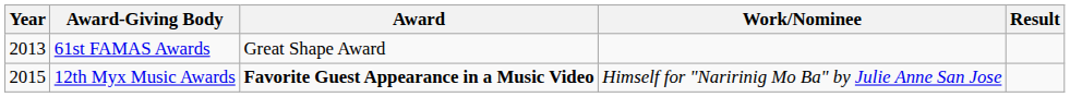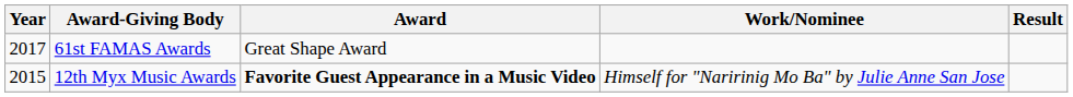 <table class="wikitable">
 <tr>
 <th>Year</th>
 <th>Award-Giving Body</th>
 <th>Award</th>
 <th>Work/Nominee</th>
 <th>Result</th>
 </tr>
 <tr>
-<td>2013</td>
+<td>2017</td>
 <td><a href='#'>61st FAMAS Awards</a></td>
 <td>Great Shape Award</td>
 <td></td>
 <td></td>
 </tr>
 <tr>
 <td>2015</td>
 <td><a href='#'>12th Myx Music Awards</a></td>
 <td><strong>Favorite Guest Appearance in a Music Video</strong></td>
 <td><em>Himself for "Naririnig Mo Ba" by <a href='#'>Julie Anne San Jose</a></em></td>
 <td></td>
 </tr>
 </table>
